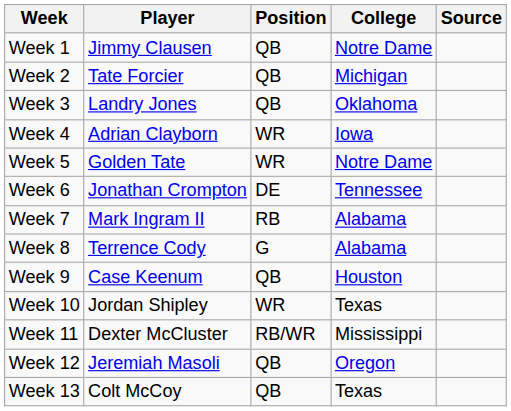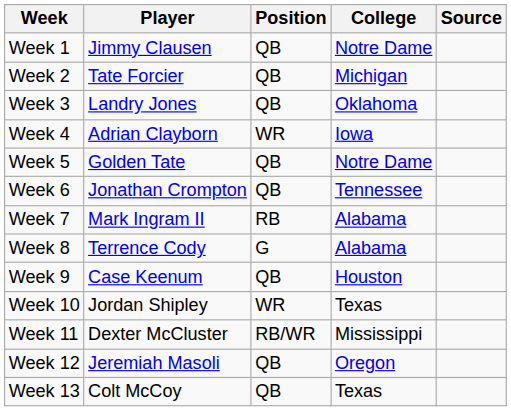 <table class="wikitable">
 <tr>
 <th>Week</th>
 <th>Player</th>
 <th>Position</th>
 <th>College</th>
 <th>Source</th>
 </tr>
 <tr>
 <td>Week 1</td>
 <td><a href='#'>Jimmy Clausen</a></td>
 <td>QB</td>
 <td><a href='#'>Notre Dame</a></td>
 <td></td>
 </tr>
 <tr>
 <td>Week 2</td>
 <td><a href='#'>Tate Forcier</a></td>
 <td>QB</td>
 <td><a href='#'>Michigan</a></td>
 <td></td>
 </tr>
 <tr>
 <td>Week 3</td>
 <td><a href='#'>Landry Jones</a></td>
 <td>QB</td>
 <td><a href='#'>Oklahoma</a></td>
 <td></td>
 </tr>
 <tr>
 <td>Week 4</td>
 <td><a href='#'>Adrian Clayborn</a></td>
 <td>WR</td>
 <td><a href='#'>Iowa</a></td>
 <td></td>
 </tr>
 <tr>
 <td>Week 5</td>
 <td><a href='#'>Golden Tate</a></td>
-<td>WR</td>
+<td>QB</td>
 <td><a href='#'>Notre Dame</a></td>
 <td></td>
 </tr>
 <tr>
 <td>Week 6</td>
 <td><a href='#'>Jonathan Crompton</a></td>
-<td>DE</td>
+<td>QB</td>
 <td><a href='#'>Tennessee</a></td>
 <td></td>
 </tr>
 <tr>
 <td>Week 7</td>
 <td><a href='#'>Mark Ingram II</a></td>
 <td>RB</td>
 <td><a href='#'>Alabama</a></td>
 <td></td>
 </tr>
 <tr>
 <td>Week 8</td>
 <td><a href='#'>Terrence Cody</a></td>
 <td>G</td>
 <td><a href='#'>Alabama</a></td>
 <td></td>
 </tr>
 <tr>
 <td>Week 9</td>
 <td><a href='#'>Case Keenum</a></td>
 <td>QB</td>
 <td><a href='#'>Houston</a></td>
 <td></td>
 </tr>
 <tr>
 <td>Week 10</td>
 <td>Jordan Shipley</td>
 <td>WR</td>
 <td>Texas</td>
 <td></td>
 </tr>
 <tr>
 <td>Week 11</td>
 <td>Dexter McCluster</td>
 <td>RB/WR</td>
 <td>Mississippi</td>
 <td></td>
 </tr>
 <tr>
 <td>Week 12</td>
 <td><a href='#'>Jeremiah Masoli</a></td>
 <td>QB</td>
 <td><a href='#'>Oregon</a></td>
 <td></td>
 </tr>
 <tr>
 <td>Week 13</td>
 <td>Colt McCoy</td>
 <td>QB</td>
 <td>Texas</td>
 <td></td>
 </tr>
 </table>
